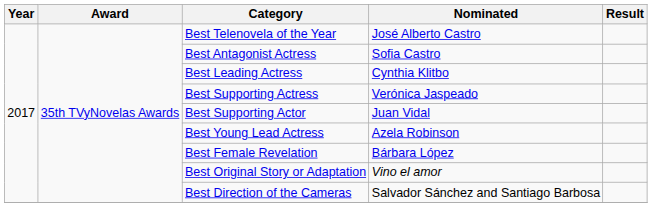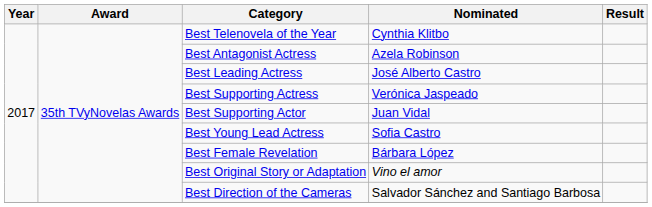 <table class="wikitable plainrowheaders">
 <tr>
 <th scope="col">Year</th>
 <th scope="col">Award</th>
 <th scope="col">Category</th>
 <th scope="col">Nominated</th>
 <th scope="col">Result</th>
 </tr>
 <tr>
 <td rowspan="9">2017</td>
 <td rowspan="9"><a href='#'>35th TVyNovelas Awards</a></td>
 <td><a href='#'>Best Telenovela of the Year</a></td>
-<td><a href='#'>José Alberto Castro</a></td>
+<td><a href='#'>Cynthia Klitbo</a></td>
 <td></td>
 </tr>
 <tr>
 <td><a href='#'>Best Antagonist Actress</a></td>
-<td><a href='#'>Sofia Castro</a></td>
+<td><a href='#'>Azela Robinson</a></td>
 <td></td>
 </tr>
 <tr>
 <td><a href='#'>Best Leading Actress</a></td>
-<td><a href='#'>Cynthia Klitbo</a></td>
+<td><a href='#'>José Alberto Castro</a></td>
 <td></td>
 </tr>
 <tr>
 <td><a href='#'>Best Supporting Actress</a></td>
 <td><a href='#'>Verónica Jaspeado</a></td>
 <td></td>
 </tr>
 <tr>
 <td><a href='#'>Best Supporting Actor</a></td>
 <td><a href='#'>Juan Vidal</a></td>
 <td></td>
 </tr>
 <tr>
 <td><a href='#'>Best Young Lead Actress</a></td>
-<td><a href='#'>Azela Robinson</a></td>
+<td><a href='#'>Sofia Castro</a></td>
 <td></td>
 </tr>
 <tr>
 <td><a href='#'>Best Female Revelation</a></td>
 <td><a href='#'>Bárbara López</a></td>
 <td></td>
 </tr>
 <tr>
 <td><a href='#'>Best Original Story or Adaptation</a></td>
 <td><em>Vino el amor</em></td>
 <td></td>
 </tr>
 <tr>
 <td><a href='#'>Best Direction of the Cameras</a></td>
 <td>Salvador Sánchez and Santiago Barbosa</td>
 <td></td>
 </tr>
 <tr>
 </tr>
 </table>
